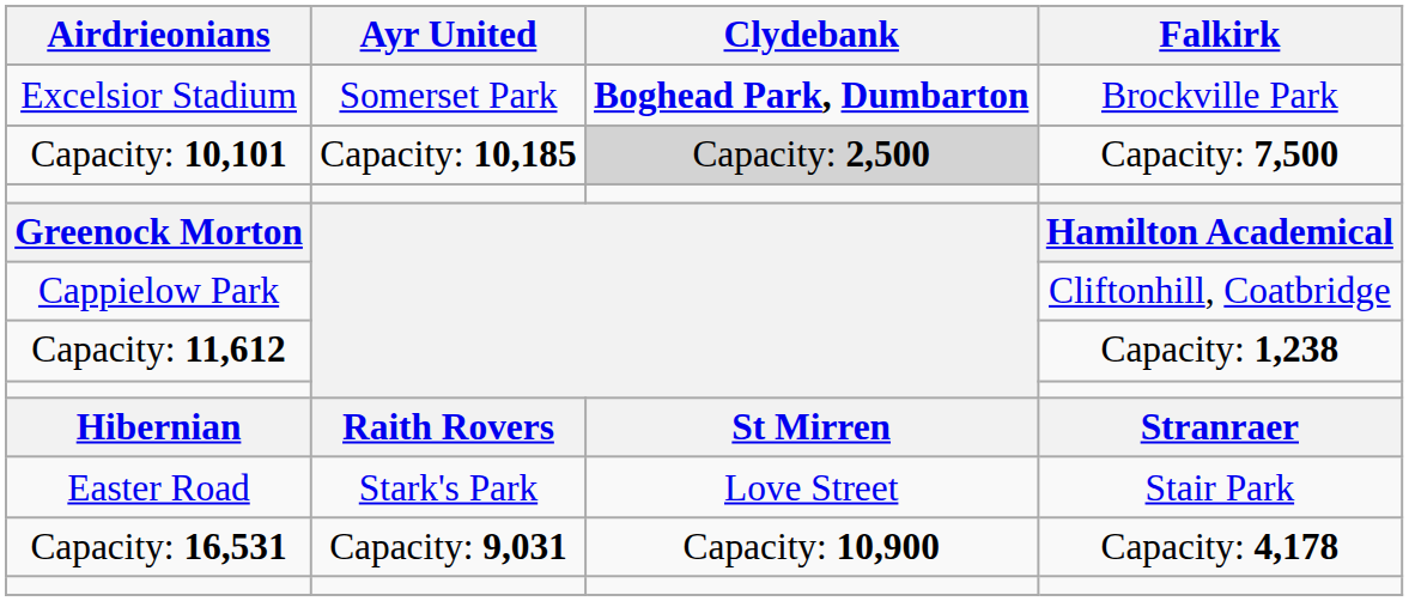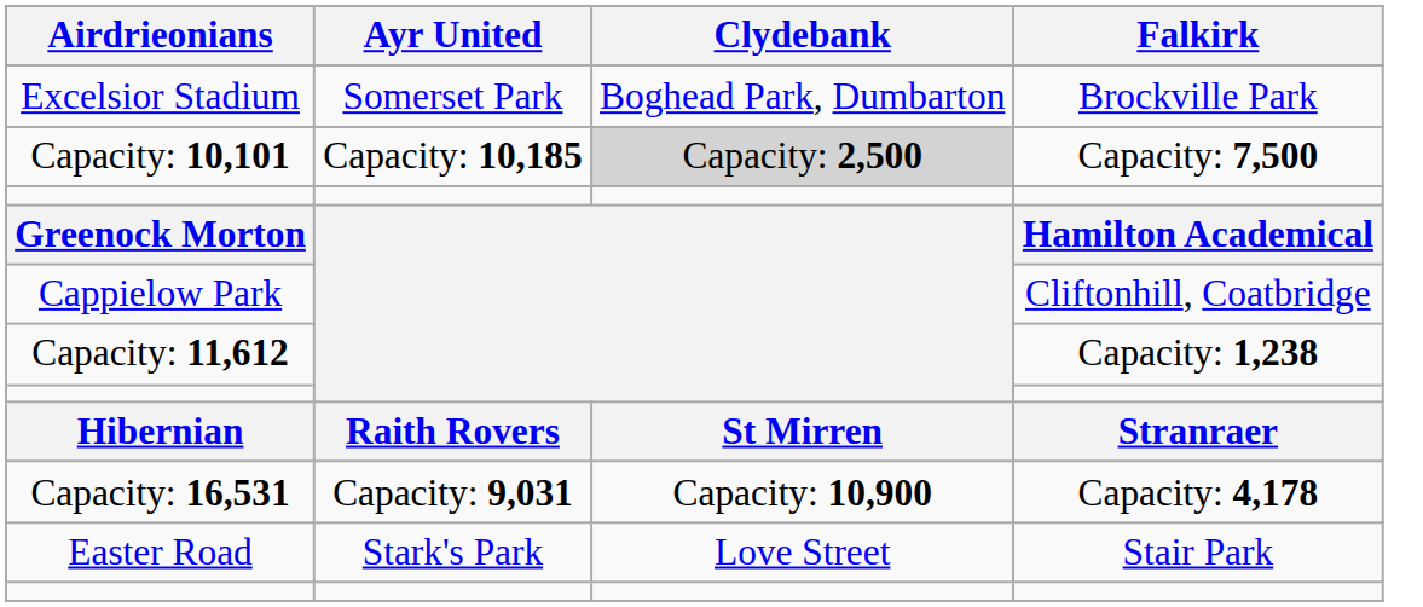 <table class="wikitable" style="text-align:center">
 <tr>
 <th><a href='#'>Airdrieonians</a></th>
 <th><a href='#'>Ayr United</a></th>
 <th><a href='#'>Clydebank</a></th>
 <th><a href='#'>Falkirk</a></th>
 </tr>
 <tr>
 <td><a href='#'>Excelsior Stadium</a></td>
 <td><a href='#'>Somerset Park</a></td>
-<td><strong><a href='#'>Boghead Park</a>, <a href='#'>Dumbarton</a></strong></td>
+<td><a href='#'>Boghead Park</a>, <a href='#'>Dumbarton</a></td>
 <td><a href='#'>Brockville Park</a></td>
 </tr>
 <tr>
 <td>Capacity: <strong>10,101</strong></td>
 <td>Capacity: <strong>10,185</strong></td>
 <td style="background: lightgrey;">Capacity: <strong>2,500</strong></td>
 <td>Capacity: <strong>7,500</strong></td>
 </tr>
 <tr>
 <td></td>
 <td></td>
 <td></td>
 <td></td>
 </tr>
 <tr>
 <th><a href='#'>Greenock Morton</a></th>
 <th colspan=2 rowspan=4><br></th>
 <th><a href='#'>Hamilton Academical</a></th>
 </tr>
 <tr>
 <td><a href='#'>Cappielow Park</a></td>
 <td><a href='#'>Cliftonhill</a>, <a href='#'>Coatbridge</a></td>
 </tr>
 <tr>
 <td>Capacity: <strong>11,612</strong></td>
 <td>Capacity: <strong>1,238</strong></td>
 </tr>
 <tr>
 <td></td>
 <td></td>
 </tr>
 <tr>
 <th><a href='#'>Hibernian</a></th>
 <th><a href='#'>Raith Rovers</a></th>
 <th><a href='#'>St Mirren</a></th>
 <th><a href='#'>Stranraer</a></th>
 </tr>
 <tr>
+<td>Capacity: <strong>16,531</strong></td>
+<td>Capacity: <strong>9,031</strong></td>
+<td>Capacity: <strong>10,900</strong></td>
+<td>Capacity: <strong>4,178</strong></td>
+</tr>
+<tr>
 <td><a href='#'>Easter Road</a></td>
 <td><a href='#'>Stark's Park</a></td>
 <td><a href='#'>Love Street</a></td>
 <td><a href='#'>Stair Park</a></td>
-</tr>
-<tr>
-<td>Capacity: <strong>16,531</strong></td>
-<td>Capacity: <strong>9,031</strong></td>
-<td>Capacity: <strong>10,900</strong></td>
-<td>Capacity: <strong>4,178</strong></td>
 </tr>
 <tr>
 <td></td>
 <td></td>
 <td></td>
 <td></td>
 </tr>
 </table>
